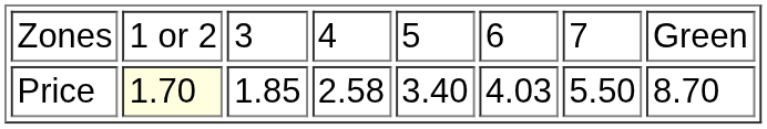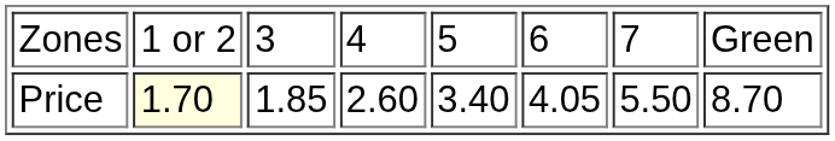 <table border = "1" cellpadding = "2">
 <tr>
 <td>Zones</td>
 <td>1 or 2</td>
 <td>3</td>
 <td>4</td>
 <td>5</td>
 <td>6</td>
 <td>7</td>
 <td>Green</td>
 </tr>
 <tr>
 <td>Price</td>
 <td style="background: lightyellow;">1.70</td>
 <td>1.85</td>
-<td>2.58</td>
+<td>2.60</td>
 <td>3.40</td>
-<td>4.03</td>
+<td>4.05</td>
 <td>5.50</td>
 <td>8.70</td>
 </tr>
 </table>
